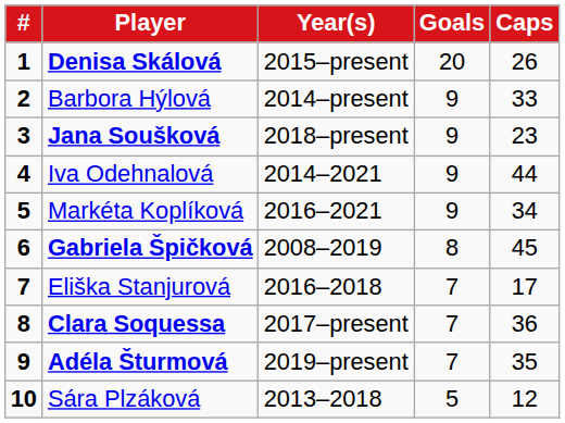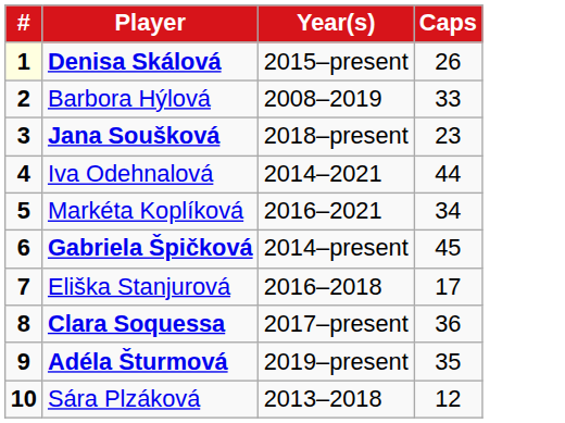 <table class="wikitable sortable">
 <tr>
 <th style="background:#D7141A;color:white">#</th>
 <th style="background:#D7141A;color:white">Player</th>
 <th style="background:#D7141A;color:white">Year(s)</th>
-<th style="background:#D7141A;color:white">Goals</th>
 <th style="background:#D7141A;color:white">Caps</th>
 </tr>
 <tr>
-<td align=center><strong>1</strong></td>
+<td align=center style="background: lightyellow;"><strong>1</strong></td>
 <td><strong><a href='#'>Denisa Skálová</a></strong></td>
 <td>2015–present</td>
-<td align=center>20</td>
 <td align=center>26</td>
 </tr>
 <tr>
 <td align=center><strong>2</strong></td>
 <td><a href='#'>Barbora Hýlová</a></td>
-<td>2014–present</td>
-<td align=center>9</td>
+<td>2008–2019</td>
 <td align=center>33</td>
 </tr>
 <tr>
 <td align=center><strong>3</strong></td>
 <td><strong><a href='#'>Jana Soušková</a></strong></td>
 <td>2018–present</td>
-<td align=center>9</td>
 <td align=center>23</td>
 </tr>
 <tr>
 <td align=center><strong>4</strong></td>
 <td><a href='#'>Iva Odehnalová</a></td>
 <td>2014–2021</td>
-<td align=center>9</td>
 <td align=center>44</td>
 </tr>
 <tr>
 <td align=center><strong>5</strong></td>
 <td><a href='#'>Markéta Koplíková</a></td>
 <td>2016–2021</td>
-<td align=center>9</td>
 <td align=center>34</td>
 </tr>
 <tr>
 <td align=center><strong>6</strong></td>
 <td><strong><a href='#'>Gabriela Špičková</a></strong></td>
-<td>2008–2019</td>
-<td align=center>8</td>
+<td>2014–present</td>
 <td align=center>45</td>
 </tr>
 <tr>
 <td align=center><strong>7</strong></td>
 <td><a href='#'>Eliška Stanjurová</a></td>
 <td>2016–2018</td>
-<td align=center>7</td>
 <td align=center>17</td>
 </tr>
 <tr>
 <td align=center><strong>8</strong></td>
 <td><strong><a href='#'>Clara Soquessa</a></strong></td>
 <td>2017–present</td>
-<td align=center>7</td>
 <td align=center>36</td>
 </tr>
 <tr>
 <td align=center><strong>9</strong></td>
 <td><strong><a href='#'>Adéla Šturmová</a></strong></td>
 <td>2019–present</td>
-<td align=center>7</td>
 <td align=center>35</td>
 </tr>
 <tr>
 <td align=center><strong>10</strong></td>
 <td><a href='#'>Sára Plzáková</a></td>
 <td>2013–2018</td>
-<td align=center>5</td>
 <td align=center>12</td>
 </tr>
 </table>
